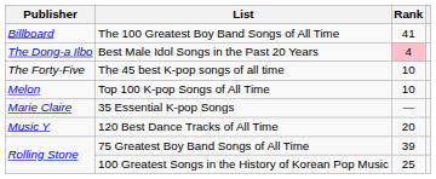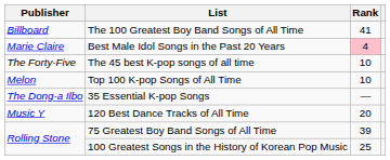 <table class="sortable wikitable">
 <tr>
 <th>Publisher</th>
 <th>List</th>
 <th>Rank</th>
 <th class="unsortable"></th>
 </tr>
 <tr>
 <td><em><a href='#'>Billboard</a></em></td>
 <td>The 100 Greatest Boy Band Songs of All Time</td>
 <td align="center">41</td>
 <td align="center"></td>
 </tr>
 <tr>
-<td><em><a href='#'>The Dong-a Ilbo</a></em></td>
+<td><em><a href='#'>Marie Claire</a></em></td>
 <td>Best Male Idol Songs in the Past 20 Years</td>
 <td align="center" style="background: pink;">4</td>
 <td align="center"></td>
 </tr>
 <tr>
 <td><em>The Forty-Five</em></td>
 <td>The 45 best K-pop songs of all time</td>
 <td align="center">10</td>
 <td align="center"></td>
 </tr>
 <tr>
 <td><em><a href='#'>Melon</a></em></td>
 <td>Top 100 K-pop Songs of All Time</td>
 <td align="center">10</td>
 <td align="center"></td>
 </tr>
 <tr>
-<td><em><a href='#'>Marie Claire</a></em></td>
+<td><em><a href='#'>The Dong-a Ilbo</a></em></td>
 <td>35 Essential K-pop Songs</td>
 <td align="center">—</td>
 <td align="center"></td>
 </tr>
 <tr>
 <td><em><a href='#'>Music Y</a></em></td>
 <td>120 Best Dance Tracks of All Time</td>
 <td align="center">20</td>
 <td align="center"></td>
 </tr>
 <tr>
 <td rowspan="2"><em><a href='#'>Rolling Stone</a></em></td>
 <td>75 Greatest Boy Band Songs of All Time</td>
 <td align="center">39</td>
 <td align="center"></td>
 </tr>
 <tr>
 <td>100 Greatest Songs in the History of Korean Pop Music</td>
 <td align="center">25</td>
 <td align="center"></td>
 </tr>
 </table>
